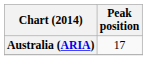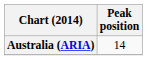 <table class="wikitable plainrowheaders" style="text-align:center;">
 <tr>
 <th scope="col">Chart (2014)</th>
 <th scope="col">Peak<br>position</th>
 </tr>
 <tr>
 <th scope="row">Australia (<a href='#'>ARIA</a>)</th>
-<td>17</td>
+<td>14</td>
 </tr>
 <tr>
 </tr>
 <tr>
 </tr>
 <tr>
 </tr>
 </table>
